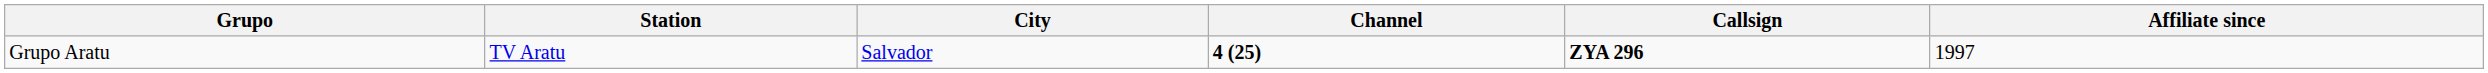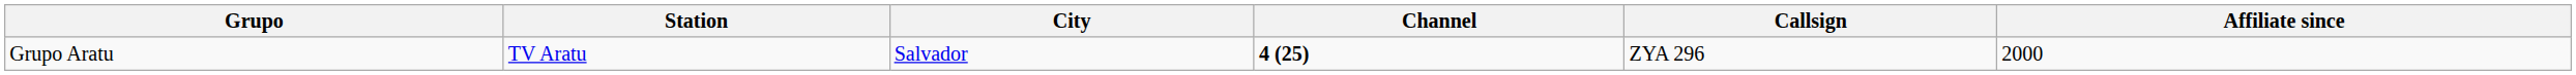 <table class = "wikitable" style = "width: 100%">
 <tr>
 <th>Grupo</th>
 <th>Station</th>
 <th>City</th>
 <th>Channel</th>
 <th>Callsign</th>
 <th>Affiliate since</th>
 </tr>
 <tr>
 <td>Grupo Aratu</td>
 <td><a href='#'>TV Aratu</a></td>
 <td><a href='#'>Salvador</a></td>
 <td><strong>4 (25)</strong></td>
-<td><strong>ZYA 296</strong></td>
-<td>1997</td>
+<td>ZYA 296</td>
+<td>2000</td>
 </tr>
 </table>
